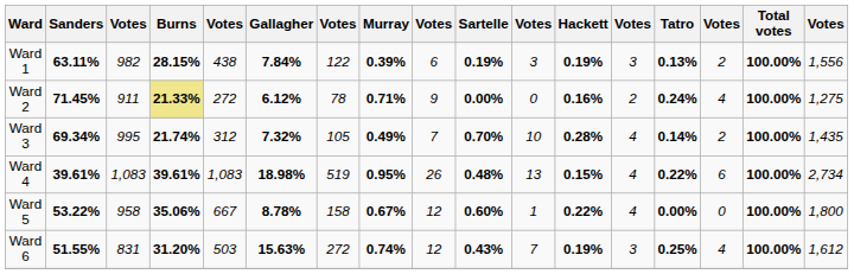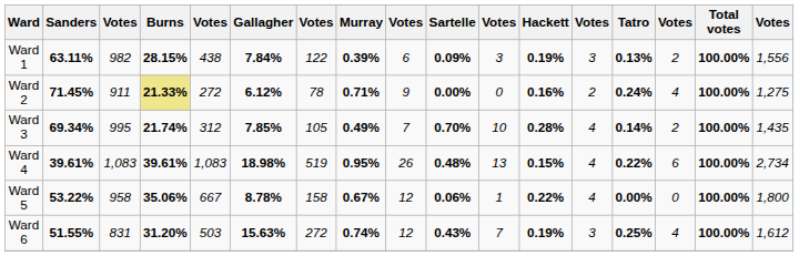 <table width="55%" class="wikitable sortable">
 <tr>
 <th width="9%">Ward</th>
 <th width="8%">Sanders</th>
 <th width="8%">Votes</th>
 <th width="8%">Burns</th>
 <th width="8%">Votes</th>
 <th width="8%">Gallagher</th>
 <th width="8%">Votes</th>
 <th width="8%">Murray</th>
 <th width="8%">Votes</th>
 <th width="8%">Sartelle</th>
 <th width="8%">Votes</th>
 <th width="8%">Hackett</th>
 <th width="8%">Votes</th>
 <th width="8%">Tatro</th>
 <th width="8%">Votes</th>
 <th width="8%">Total votes</th>
 <th width="8%">Votes</th>
 </tr>
 <tr>
 <td align="center" >Ward 1</td>
 <td align="center"><strong>63.11%</strong></td>
 <td align="center"><em>982</em></td>
 <td align="center"><strong>28.15%</strong></td>
 <td align="center"><em>438</em></td>
 <td align="center"><strong>7.84%</strong></td>
 <td align="center"><em>122</em></td>
 <td align="center"><strong>0.39%</strong></td>
 <td align="center"><em>6</em></td>
-<td align="center"><strong>0.19%</strong></td>
+<td align="center"><strong>0.09%</strong></td>
 <td align="center"><em>3</em></td>
 <td align="center"><strong>0.19%</strong></td>
 <td align="center"><em>3</em></td>
 <td align="center"><strong>0.13%</strong></td>
 <td align="center"><em>2</em></td>
 <td align="center"><strong>100.00%</strong></td>
 <td align="center"><em>1,556</em></td>
 </tr>
 <tr>
 <td align="center" >Ward 2</td>
 <td align="center"><strong>71.45%</strong></td>
 <td align="center"><em>911</em></td>
 <td align="center" style="background: khaki;"><strong>21.33%</strong></td>
 <td align="center"><em>272</em></td>
 <td align="center"><strong>6.12%</strong></td>
 <td align="center"><em>78</em></td>
 <td align="center"><strong>0.71%</strong></td>
 <td align="center"><em>9</em></td>
 <td align="center"><strong>0.00%</strong></td>
 <td align="center"><em>0</em></td>
 <td align="center"><strong>0.16%</strong></td>
 <td align="center"><em>2</em></td>
 <td align="center"><strong>0.24%</strong></td>
 <td align="center"><em>4</em></td>
 <td align="center"><strong>100.00%</strong></td>
 <td align="center"><em>1,275</em></td>
 </tr>
 <tr>
 <td align="center" >Ward 3</td>
 <td align="center"><strong>69.34%</strong></td>
 <td align="center"><em>995</em></td>
 <td align="center"><strong>21.74%</strong></td>
 <td align="center"><em>312</em></td>
-<td align="center"><strong>7.32%</strong></td>
+<td align="center"><strong>7.85%</strong></td>
 <td align="center"><em>105</em></td>
 <td align="center"><strong>0.49%</strong></td>
 <td align="center"><em>7</em></td>
 <td align="center"><strong>0.70%</strong></td>
 <td align="center"><em>10</em></td>
 <td align="center"><strong>0.28%</strong></td>
 <td align="center"><em>4</em></td>
 <td align="center"><strong>0.14%</strong></td>
 <td align="center"><em>2</em></td>
 <td align="center"><strong>100.00%</strong></td>
 <td align="center"><em>1,435</em></td>
 </tr>
 <tr>
 <td align="center">Ward 4</td>
 <td align="center"><strong>39.61%</strong></td>
 <td align="center"><em>1,083</em></td>
 <td align="center"><strong>39.61%</strong></td>
 <td align="center"><em>1,083</em></td>
 <td align="center"><strong>18.98%</strong></td>
 <td align="center"><em>519</em></td>
 <td align="center"><strong>0.95%</strong></td>
 <td align="center"><em>26</em></td>
 <td align="center"><strong>0.48%</strong></td>
 <td align="center"><em>13</em></td>
 <td align="center"><strong>0.15%</strong></td>
 <td align="center"><em>4</em></td>
 <td align="center"><strong>0.22%</strong></td>
 <td align="center"><em>6</em></td>
 <td align="center"><strong>100.00%</strong></td>
 <td align="center"><em>2,734</em></td>
 </tr>
 <tr>
 <td align="center" >Ward 5</td>
 <td align="center"><strong>53.22%</strong></td>
 <td align="center"><em>958</em></td>
 <td align="center"><strong>35.06%</strong></td>
 <td align="center"><em>667</em></td>
 <td align="center"><strong>8.78%</strong></td>
 <td align="center"><em>158</em></td>
 <td align="center"><strong>0.67%</strong></td>
 <td align="center"><em>12</em></td>
-<td align="center"><strong>0.60%</strong></td>
+<td align="center"><strong>0.06%</strong></td>
 <td align="center"><em>1</em></td>
 <td align="center"><strong>0.22%</strong></td>
 <td align="center"><em>4</em></td>
 <td align="center"><strong>0.00%</strong></td>
 <td align="center"><em>0</em></td>
 <td align="center"><strong>100.00%</strong></td>
 <td align="center"><em>1,800</em></td>
 </tr>
 <tr>
 <td align="center" >Ward 6</td>
 <td align="center"><strong>51.55%</strong></td>
 <td align="center"><em>831</em></td>
 <td align="center"><strong>31.20%</strong></td>
 <td align="center"><em>503</em></td>
 <td align="center"><strong>15.63%</strong></td>
 <td align="center"><em>272</em></td>
 <td align="center"><strong>0.74%</strong></td>
 <td align="center"><em>12</em></td>
 <td align="center"><strong>0.43%</strong></td>
 <td align="center"><em>7</em></td>
 <td align="center"><strong>0.19%</strong></td>
 <td align="center"><em>3</em></td>
 <td align="center"><strong>0.25%</strong></td>
 <td align="center"><em>4</em></td>
 <td align="center"><strong>100.00%</strong></td>
 <td align="center"><em>1,612</em></td>
 </tr>
 <tr>
 </tr>
 </table>
